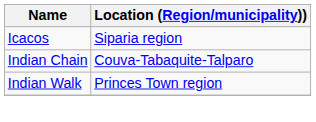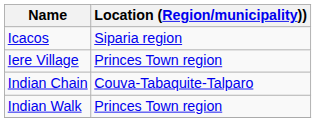 <table class="wikitable">
 <tr>
 <th>Name</th>
 <th>Location (<a href='#'>Region/municipality</a>))</th>
 </tr>
 <tr>
 <td><a href='#'>Icacos</a></td>
 <td><a href='#'>Siparia region</a></td>
+</tr>
+<tr>
+<td><a href='#'>Iere Village</a></td>
+<td><a href='#'>Princes Town region</a></td>
 </tr>
 <tr>
 <td><a href='#'>Indian Chain</a></td>
 <td><a href='#'>Couva-Tabaquite-Talparo</a></td>
 </tr>
 <tr>
 <td><a href='#'>Indian Walk</a></td>
 <td><a href='#'>Princes Town region</a></td>
 </tr>
 <tr>
 </tr>
 </table>
